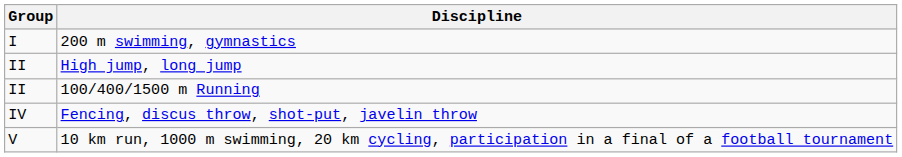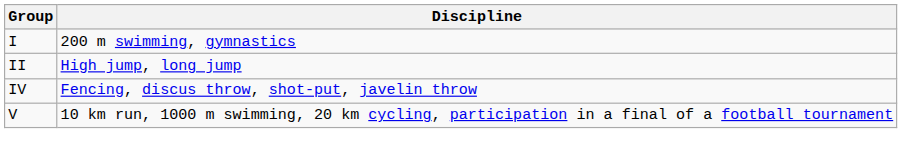 <table class="wikitable toptextcells">
 <tr>
 <th>Group</th>
 <th>Discipline</th>
 </tr>
 <tr>
 <td>I</td>
 <td>200 m <a href='#'>swimming</a>, <a href='#'>gymnastics</a></td>
 </tr>
 <tr>
 <td>II</td>
 <td><a href='#'>High jump</a>, <a href='#'>long jump</a></td>
 </tr>
 <tr>
-<td>II</td>
-<td>100/400/1500 m <a href='#'>Running</a></td>
-</tr>
-<tr>
 <td>IV</td>
 <td><a href='#'>Fencing</a>, <a href='#'>discus throw</a>, <a href='#'>shot-put</a>, <a href='#'>javelin throw</a></td>
 </tr>
 <tr>
 <td>V</td>
 <td>10 km run, 1000 m swimming, 20 km <a href='#'>cycling</a>, <a href='#'>participation</a> in a final of a <a href='#'>football tournament</a></td>
 </tr>
 </table>
